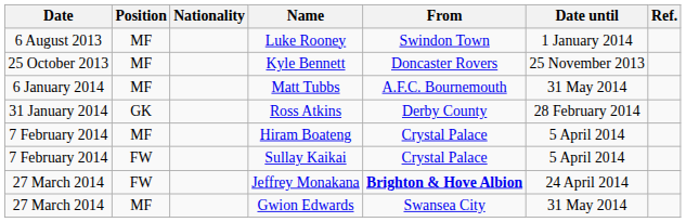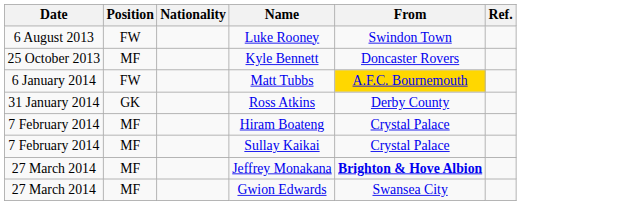 <table class="wikitable" style="text-align:center;">
 <tr>
 <th>Date</th>
 <th>Position</th>
 <th>Nationality</th>
 <th>Name</th>
 <th>From</th>
-<th>Date until</th>
 <th>Ref.</th>
 </tr>
 <tr>
 <td>6 August 2013</td>
-<td>MF</td>
+<td>FW</td>
 <td></td>
 <td><a href='#'>Luke Rooney</a></td>
 <td><a href='#'>Swindon Town</a></td>
-<td>1 January 2014</td>
 <td></td>
 </tr>
 <tr>
 <td>25 October 2013</td>
 <td>MF</td>
 <td></td>
 <td><a href='#'>Kyle Bennett</a></td>
 <td><a href='#'>Doncaster Rovers</a></td>
-<td>25 November 2013</td>
 <td></td>
 </tr>
 <tr>
 <td>6 January 2014</td>
-<td>MF</td>
+<td>FW</td>
 <td></td>
 <td><a href='#'>Matt Tubbs</a></td>
-<td><a href='#'>A.F.C. Bournemouth</a></td>
-<td>31 May 2014</td>
+<td style="background: gold;"><a href='#'>A.F.C. Bournemouth</a></td>
 <td></td>
 </tr>
 <tr>
 <td>31 January 2014</td>
 <td>GK</td>
 <td></td>
 <td><a href='#'>Ross Atkins</a></td>
 <td><a href='#'>Derby County</a></td>
-<td>28 February 2014</td>
 <td></td>
 </tr>
 <tr>
 <td>7 February 2014</td>
 <td>MF</td>
 <td></td>
 <td><a href='#'>Hiram Boateng</a></td>
 <td><a href='#'>Crystal Palace</a></td>
-<td>5 April 2014</td>
 <td></td>
 </tr>
 <tr>
 <td>7 February 2014</td>
-<td>FW</td>
+<td>MF</td>
 <td></td>
 <td><a href='#'>Sullay Kaikai</a></td>
 <td><a href='#'>Crystal Palace</a></td>
-<td>5 April 2014</td>
 <td></td>
 </tr>
 <tr>
 <td>27 March 2014</td>
-<td>FW</td>
+<td>MF</td>
 <td></td>
 <td><a href='#'>Jeffrey Monakana</a></td>
 <td><strong><a href='#'>Brighton & Hove Albion</a></strong></td>
-<td>24 April 2014</td>
 <td></td>
 </tr>
 <tr>
 <td>27 March 2014</td>
 <td>MF</td>
 <td></td>
 <td><a href='#'>Gwion Edwards</a></td>
 <td><a href='#'>Swansea City</a></td>
-<td>31 May 2014</td>
 <td></td>
 </tr>
 </table>
